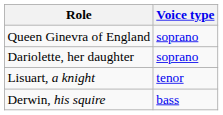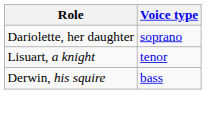 <table class="wikitable">
 <tr>
 <th>Role</th>
 <th><a href='#'>Voice type</a></th>
-</tr>
-<tr>
-<td>Queen Ginevra of England</td>
-<td><a href='#'>soprano</a></td>
 </tr>
 <tr>
 <td>Dariolette, her daughter</td>
 <td><a href='#'>soprano</a></td>
 </tr>
 <tr>
 <td>Lisuart, <em>a knight</em></td>
 <td><a href='#'>tenor</a></td>
 </tr>
 <tr>
 <td>Derwin, <em>his squire</em></td>
 <td><a href='#'>bass</a></td>
 </tr>
 </table>
